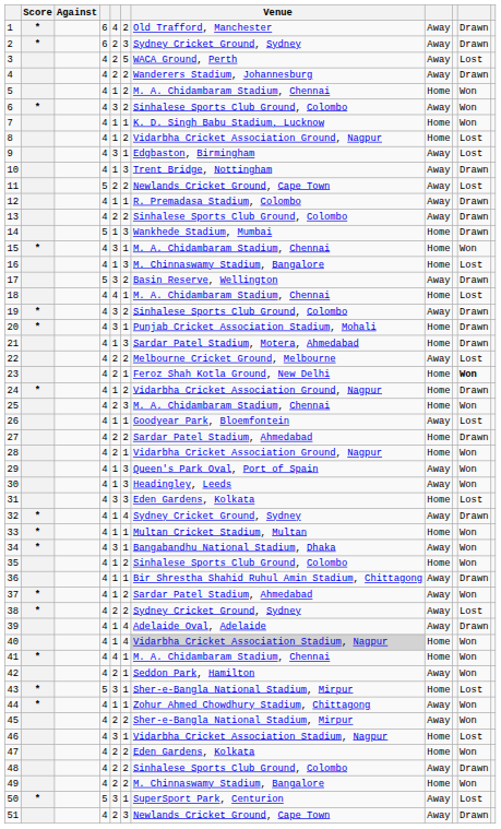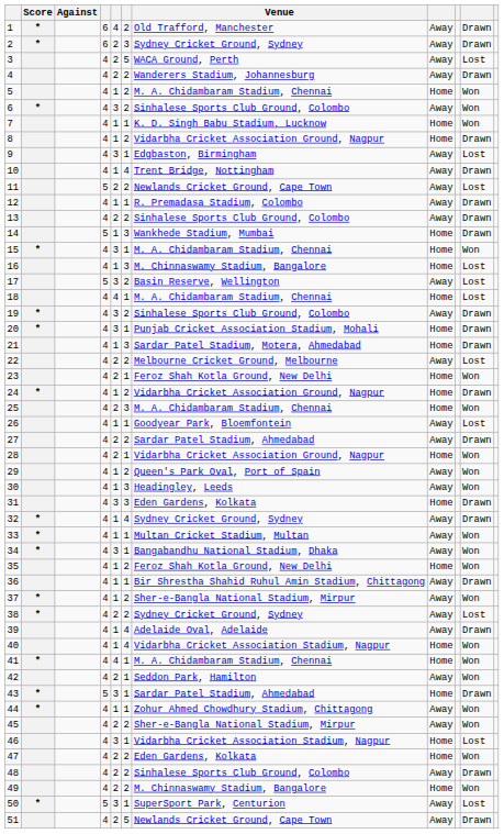 <table class="wikitable plainrowheaders sortable">
 <tr>
 <th scope="col"></th>
 <th scope="col">Score</th>
 <th scope="col">Against</th>
 <th scope="col"><a href='#'></a></th>
 <th scope="col"><a href='#'></a></th>
 <th scope="col"></th>
 <th scope="col">Venue</th>
 <th scope="col"></th>
 <th scope="col"></th>
 <th scope="col"></th>
 <th scope="col" class="unsortable"></th>
 </tr>
 <tr>
 <td>1</td>
 <th scope="row">* </th>
 <td></td>
 <td>6</td>
 <td>4</td>
 <td>2</td>
 <td><a href='#'>Old Trafford</a>, <a href='#'>Manchester</a></td>
 <td>Away</td>
 <td></td>
 <td>Drawn</td>
 <td></td>
 </tr>
 <tr>
 <td>2</td>
 <th scope="row">*</th>
 <td></td>
 <td>6</td>
 <td>2</td>
 <td>3</td>
 <td><a href='#'>Sydney Cricket Ground</a>, <a href='#'>Sydney</a></td>
 <td>Away</td>
 <td></td>
 <td>Drawn</td>
 <td></td>
 </tr>
 <tr>
 <td>3</td>
 <th scope="row"></th>
 <td></td>
 <td>4</td>
 <td>2</td>
 <td>5</td>
 <td><a href='#'>WACA Ground</a>, <a href='#'>Perth</a></td>
 <td>Away</td>
 <td></td>
 <td>Lost</td>
 <td></td>
 </tr>
 <tr>
 <td>4</td>
 <th scope="row"></th>
 <td></td>
 <td>4</td>
 <td>2</td>
 <td>2</td>
 <td><a href='#'>Wanderers Stadium</a>, <a href='#'>Johannesburg</a></td>
 <td>Away</td>
 <td></td>
 <td>Drawn</td>
 <td></td>
 </tr>
 <tr>
 <td>5</td>
 <th scope="row"> </th>
 <td></td>
 <td>4</td>
 <td>1</td>
 <td>2</td>
 <td><a href='#'>M. A. Chidambaram Stadium</a>, <a href='#'>Chennai</a></td>
 <td>Home</td>
 <td></td>
 <td>Won</td>
 <td></td>
 </tr>
 <tr>
 <td>6</td>
 <th scope="row">*</th>
 <td></td>
 <td>4</td>
 <td>3</td>
 <td>2</td>
 <td><a href='#'>Sinhalese Sports Club Ground</a>, <a href='#'>Colombo</a></td>
 <td>Away</td>
 <td></td>
 <td>Won</td>
 <td></td>
 </tr>
 <tr>
 <td>7</td>
 <th scope="row"></th>
 <td></td>
 <td>4</td>
 <td>1</td>
 <td>1</td>
 <td><a href='#'>K. D. Singh Babu Stadium, Lucknow</a></td>
 <td>Home</td>
 <td></td>
 <td>Won</td>
 <td></td>
 </tr>
 <tr>
 <td>8</td>
 <th scope="row"></th>
 <td></td>
 <td>4</td>
 <td>1</td>
 <td>2</td>
 <td><a href='#'>Vidarbha Cricket Association Ground</a>, <a href='#'>Nagpur</a></td>
 <td>Home</td>
 <td></td>
-<td>Lost</td>
+<td>Drawn</td>
 <td></td>
 </tr>
 <tr>
 <td>9</td>
 <th scope="row"></th>
 <td></td>
 <td>4</td>
 <td>3</td>
 <td>1</td>
 <td><a href='#'>Edgbaston</a>, <a href='#'>Birmingham</a></td>
 <td>Away</td>
 <td></td>
 <td>Lost</td>
 <td></td>
 </tr>
 <tr>
 <td>10</td>
 <th scope="row"></th>
 <td></td>
 <td>4</td>
 <td>1</td>
-<td>3</td>
+<td>4</td>
 <td><a href='#'>Trent Bridge</a>, <a href='#'>Nottingham</a></td>
 <td>Away</td>
 <td></td>
 <td>Drawn</td>
 <td></td>
 </tr>
 <tr>
 <td>11</td>
 <th scope="row"> </th>
 <td></td>
 <td>5</td>
 <td>2</td>
 <td>2</td>
 <td><a href='#'>Newlands Cricket Ground</a>, <a href='#'>Cape Town</a></td>
 <td>Away</td>
 <td></td>
 <td>Lost</td>
 <td></td>
 </tr>
 <tr>
 <td>12</td>
 <th scope="row"> </th>
 <td></td>
 <td>4</td>
 <td>1</td>
 <td>1</td>
 <td><a href='#'>R. Premadasa Stadium</a>, <a href='#'>Colombo</a></td>
 <td>Away</td>
 <td></td>
 <td>Drawn</td>
 <td></td>
 </tr>
 <tr>
 <td>13</td>
 <th scope="row"> </th>
 <td></td>
 <td>4</td>
 <td>2</td>
 <td>2</td>
 <td><a href='#'>Sinhalese Sports Club Ground</a>, <a href='#'>Colombo</a></td>
 <td>Away</td>
 <td></td>
 <td>Drawn</td>
 <td></td>
 </tr>
 <tr>
 <td>14</td>
 <th scope="row"> </th>
 <td></td>
 <td>5</td>
 <td>1</td>
 <td>3</td>
 <td><a href='#'>Wankhede Stadium</a>, <a href='#'>Mumbai</a></td>
 <td>Home</td>
 <td></td>
 <td>Drawn</td>
 <td></td>
 </tr>
 <tr>
 <td>15</td>
 <th scope="row">* </th>
 <td></td>
 <td>4</td>
 <td>3</td>
 <td>1</td>
 <td><a href='#'>M. A. Chidambaram Stadium</a>, <a href='#'>Chennai</a></td>
 <td>Home</td>
 <td></td>
 <td>Won</td>
 <td></td>
 </tr>
 <tr>
 <td>16</td>
 <th scope="row"></th>
 <td></td>
 <td>4</td>
 <td>1</td>
 <td>3</td>
 <td><a href='#'>M. Chinnaswamy Stadium</a>, <a href='#'>Bangalore</a></td>
 <td>Home</td>
 <td></td>
 <td>Lost</td>
 <td></td>
 </tr>
 <tr>
 <td>17</td>
 <th scope="row"></th>
 <td></td>
 <td>5</td>
 <td>3</td>
 <td>2</td>
 <td><a href='#'>Basin Reserve</a>, <a href='#'>Wellington</a></td>
 <td>Away</td>
 <td></td>
-<td>Drawn</td>
+<td>Lost</td>
 <td></td>
 </tr>
 <tr>
 <td>18</td>
 <th scope="row"> </th>
 <td></td>
 <td>4</td>
 <td>4</td>
 <td>1</td>
 <td><a href='#'>M. A. Chidambaram Stadium</a>, <a href='#'>Chennai</a></td>
 <td>Home</td>
 <td></td>
 <td>Lost</td>
 <td></td>
 </tr>
 <tr>
 <td>19</td>
 <th scope="row">*</th>
 <td></td>
 <td>4</td>
 <td>3</td>
 <td>2</td>
 <td><a href='#'>Sinhalese Sports Club Ground</a>, <a href='#'>Colombo</a></td>
 <td>Away</td>
 <td></td>
 <td>Drawn</td>
 <td></td>
 </tr>
 <tr>
 <td>20</td>
 <th scope="row">* </th>
 <td></td>
 <td>4</td>
 <td>3</td>
 <td>1</td>
 <td><a href='#'>Punjab Cricket Association Stadium</a>, <a href='#'>Mohali</a></td>
 <td>Home</td>
 <td></td>
 <td>Drawn</td>
 <td></td>
 </tr>
 <tr>
 <td>21</td>
 <th scope="row">  </th>
 <td></td>
 <td>4</td>
 <td>1</td>
 <td>3</td>
 <td><a href='#'>Sardar Patel Stadium</a>, <a href='#'>Motera</a>, <a href='#'>Ahmedabad</a></td>
 <td>Home</td>
 <td></td>
 <td>Drawn</td>
 <td></td>
 </tr>
 <tr>
 <td>22</td>
 <th scope="row">  </th>
 <td></td>
 <td>4</td>
 <td>2</td>
 <td>2</td>
 <td><a href='#'>Melbourne Cricket Ground</a>, <a href='#'>Melbourne</a></td>
 <td>Away</td>
 <td></td>
 <td>Lost</td>
 <td></td>
 </tr>
 <tr>
 <td>23</td>
 <th scope="row"></th>
 <td></td>
 <td>4</td>
 <td>2</td>
 <td>1</td>
 <td><a href='#'>Feroz Shah Kotla Ground</a>, <a href='#'>New Delhi</a></td>
 <td>Home</td>
 <td></td>
-<td><strong>Won</strong></td>
+<td>Won</td>
 <td></td>
 </tr>
 <tr>
 <td>24</td>
 <th scope="row">*</th>
 <td></td>
 <td>4</td>
 <td>1</td>
 <td>2</td>
 <td><a href='#'>Vidarbha Cricket Association Ground</a>, <a href='#'>Nagpur</a></td>
 <td>Home</td>
 <td></td>
 <td>Drawn</td>
 <td></td>
 </tr>
 <tr>
 <td>25</td>
 <th scope="row"></th>
 <td></td>
 <td>4</td>
 <td>2</td>
 <td>3</td>
 <td><a href='#'>M. A. Chidambaram Stadium</a>, <a href='#'>Chennai</a></td>
 <td>Home</td>
 <td></td>
 <td>Won</td>
 <td></td>
 </tr>
 <tr>
 <td>26</td>
 <th scope="row"></th>
 <td></td>
 <td>4</td>
 <td>1</td>
 <td>1</td>
 <td><a href='#'>Goodyear Park</a>, <a href='#'>Bloemfontein</a></td>
 <td>Away</td>
 <td></td>
 <td>Lost</td>
 <td></td>
 </tr>
 <tr>
 <td>27</td>
 <th scope="row"></th>
 <td></td>
 <td>4</td>
 <td>2</td>
 <td>2</td>
 <td><a href='#'>Sardar Patel Stadium</a>, <a href='#'>Ahmedabad</a></td>
-<td>Home</td>
+<td>Away</td>
 <td></td>
 <td>Drawn</td>
 <td></td>
 </tr>
 <tr>
 <td>28</td>
 <th scope="row"></th>
 <td></td>
 <td>4</td>
 <td>2</td>
 <td>1</td>
 <td><a href='#'>Vidarbha Cricket Association Ground</a>, <a href='#'>Nagpur</a></td>
 <td>Home</td>
 <td></td>
 <td>Won</td>
 <td></td>
 </tr>
 <tr>
 <td>29</td>
 <th scope="row"></th>
 <td></td>
 <td>4</td>
 <td>1</td>
-<td>3</td>
+<td>2</td>
 <td><a href='#'>Queen's Park Oval</a>, <a href='#'>Port of Spain</a></td>
 <td>Away</td>
 <td></td>
 <td>Won</td>
 <td></td>
 </tr>
 <tr>
 <td>30</td>
 <th scope="row"></th>
 <td></td>
 <td>4</td>
 <td>1</td>
 <td>3</td>
 <td><a href='#'>Headingley</a>, <a href='#'>Leeds</a></td>
 <td>Away</td>
 <td></td>
 <td>Won</td>
 <td></td>
 </tr>
 <tr>
 <td>31</td>
 <th scope="row"> </th>
 <td></td>
 <td>4</td>
 <td>3</td>
 <td>3</td>
 <td><a href='#'>Eden Gardens</a>, <a href='#'>Kolkata</a></td>
 <td>Home</td>
 <td></td>
-<td>Lost</td>
+<td>Drawn</td>
 <td></td>
 </tr>
 <tr>
 <td>32</td>
 <th scope="row">* </th>
 <td></td>
 <td>4</td>
 <td>1</td>
 <td>4</td>
 <td><a href='#'>Sydney Cricket Ground</a>, <a href='#'>Sydney</a></td>
 <td>Away</td>
 <td></td>
 <td>Drawn</td>
 <td></td>
 </tr>
 <tr>
 <td>33</td>
 <th scope="row">*</th>
 <td></td>
 <td>4</td>
 <td>1</td>
 <td>1</td>
 <td><a href='#'>Multan Cricket Stadium</a>, <a href='#'>Multan</a></td>
-<td>Home</td>
+<td>Away</td>
 <td></td>
 <td>Won</td>
 <td></td>
 </tr>
 <tr>
 <td>34</td>
 <th scope="row">*</th>
 <td></td>
 <td>4</td>
 <td>3</td>
 <td>1</td>
 <td><a href='#'>Bangabandhu National Stadium</a>, <a href='#'>Dhaka</a></td>
 <td>Away</td>
 <td></td>
 <td>Won</td>
 <td></td>
 </tr>
 <tr>
 <td>35</td>
 <th scope="row"></th>
 <td></td>
 <td>4</td>
 <td>1</td>
 <td>2</td>
-<td><a href='#'>Sinhalese Sports Club Ground</a>, <a href='#'>Colombo</a></td>
+<td><a href='#'>Feroz Shah Kotla Ground</a>, <a href='#'>New Delhi</a></td>
 <td>Home</td>
 <td></td>
 <td>Won</td>
 <td></td>
 </tr>
 <tr>
 <td>36</td>
 <th scope="row"></th>
 <td></td>
 <td>4</td>
 <td>1</td>
 <td>1</td>
 <td><a href='#'>Bir Shrestha Shahid Ruhul Amin Stadium</a>, <a href='#'>Chittagong</a></td>
 <td>Away</td>
 <td></td>
 <td>Drawn</td>
 <td></td>
 </tr>
 <tr>
 <td>37</td>
 <th scope="row">*</th>
 <td></td>
 <td>4</td>
 <td>1</td>
 <td>2</td>
-<td><a href='#'>Sardar Patel Stadium</a>, <a href='#'>Ahmedabad</a></td>
+<td><a href='#'>Sher-e-Bangla National Stadium</a>, <a href='#'>Mirpur</a></td>
 <td>Away</td>
 <td></td>
 <td>Won</td>
 <td></td>
 </tr>
 <tr>
 <td>38</td>
 <th scope="row">*</th>
 <td></td>
 <td>4</td>
 <td>2</td>
 <td>2</td>
 <td><a href='#'>Sydney Cricket Ground</a>, <a href='#'>Sydney</a></td>
 <td>Away</td>
 <td></td>
 <td>Lost</td>
 <td></td>
 </tr>
 <tr>
 <td>39</td>
 <th scope="row"> </th>
 <td></td>
 <td>4</td>
 <td>1</td>
 <td>4</td>
 <td><a href='#'>Adelaide Oval</a>, <a href='#'>Adelaide</a></td>
 <td>Away</td>
 <td></td>
 <td>Drawn</td>
 <td></td>
 </tr>
 <tr>
 <td>40</td>
 <th scope="row"></th>
 <td></td>
 <td>4</td>
 <td>1</td>
 <td>4</td>
-<td style="background: lightgrey;"><a href='#'>Vidarbha Cricket Association Stadium</a>, <a href='#'>Nagpur</a></td>
+<td><a href='#'>Vidarbha Cricket Association Stadium</a>, <a href='#'>Nagpur</a></td>
 <td>Home</td>
 <td></td>
 <td>Won</td>
 <td></td>
 </tr>
 <tr>
 <td>41</td>
 <th scope="row">*</th>
 <td></td>
 <td>4</td>
 <td>4</td>
 <td>1</td>
 <td><a href='#'>M. A. Chidambaram Stadium</a>, <a href='#'>Chennai</a></td>
 <td>Home</td>
 <td></td>
 <td>Won</td>
 <td></td>
 </tr>
 <tr>
 <td>42</td>
 <th scope="row"> </th>
 <td></td>
 <td>4</td>
 <td>2</td>
 <td>1</td>
 <td><a href='#'>Seddon Park</a>, <a href='#'>Hamilton</a></td>
 <td>Away</td>
 <td></td>
 <td>Won</td>
 <td></td>
 </tr>
 <tr>
 <td>43</td>
 <th scope="row">*</th>
 <td></td>
 <td>5</td>
 <td>3</td>
 <td>1</td>
-<td><a href='#'>Sher-e-Bangla National Stadium</a>, <a href='#'>Mirpur</a></td>
+<td><a href='#'>Sardar Patel Stadium</a>, <a href='#'>Ahmedabad</a></td>
 <td>Home</td>
 <td></td>
-<td>Lost</td>
+<td>Drawn</td>
 <td></td>
 </tr>
 <tr>
 <td>44</td>
 <th scope="row">* </th>
 <td></td>
 <td>4</td>
 <td>1</td>
 <td>1</td>
 <td><a href='#'>Zohur Ahmed Chowdhury Stadium</a>, <a href='#'>Chittagong</a></td>
 <td>Away</td>
 <td></td>
 <td>Won</td>
 <td></td>
 </tr>
 <tr>
 <td>45</td>
 <th scope="row"></th>
 <td></td>
 <td>4</td>
 <td>2</td>
 <td>2</td>
 <td><a href='#'>Sher-e-Bangla National Stadium</a>, <a href='#'>Mirpur</a></td>
 <td>Away</td>
 <td></td>
 <td>Won</td>
 <td></td>
 </tr>
 <tr>
 <td>46</td>
 <th scope="row"></th>
 <td></td>
 <td>4</td>
 <td>3</td>
 <td>1</td>
 <td><a href='#'>Vidarbha Cricket Association Stadium</a>, <a href='#'>Nagpur</a></td>
 <td>Home</td>
 <td></td>
 <td>Lost</td>
 <td></td>
 </tr>
 <tr>
 <td>47</td>
 <th scope="row"></th>
 <td></td>
 <td>4</td>
 <td>2</td>
 <td>2</td>
 <td><a href='#'>Eden Gardens</a>, <a href='#'>Kolkata</a></td>
 <td>Home</td>
 <td></td>
 <td>Won</td>
 <td></td>
 </tr>
 <tr>
 <td>48</td>
 <th scope="row"></th>
 <td></td>
 <td>4</td>
 <td>2</td>
 <td>2</td>
 <td><a href='#'>Sinhalese Sports Club Ground</a>, <a href='#'>Colombo</a></td>
 <td>Away</td>
 <td></td>
 <td>Drawn</td>
 <td></td>
 </tr>
 <tr>
 <td>49</td>
 <th scope="row"> </th>
 <td></td>
 <td>4</td>
 <td>2</td>
 <td>2</td>
 <td><a href='#'>M. Chinnaswamy Stadium</a>, <a href='#'>Bangalore</a></td>
 <td>Home</td>
 <td></td>
 <td>Won</td>
 <td></td>
 </tr>
 <tr>
 <td>50</td>
 <th scope="row">*</th>
 <td></td>
 <td>5</td>
 <td>3</td>
 <td>1</td>
 <td><a href='#'>SuperSport Park</a>, <a href='#'>Centurion</a></td>
 <td>Away</td>
 <td></td>
 <td>Lost</td>
 <td></td>
 </tr>
 <tr>
 <td>51</td>
 <th scope="row"></th>
 <td></td>
 <td>4</td>
 <td>2</td>
-<td>3</td>
+<td>5</td>
 <td><a href='#'>Newlands Cricket Ground</a>, <a href='#'>Cape Town</a></td>
 <td>Away</td>
 <td></td>
 <td>Drawn</td>
 <td></td>
 </tr>
 </table>
